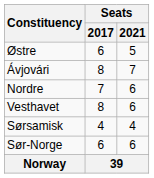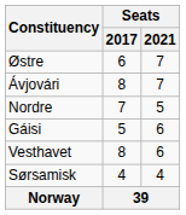 <table class="wikitable">
 <tr>
 <th rowspan="2">Constituency</th>
 <th colspan="2">Seats</th>
 </tr>
 <tr>
 <th>2017</th>
 <th>2021</th>
 </tr>
 <tr>
 <td>Østre</td>
 <td align="center">6</td>
-<td align="center">5</td>
+<td align="center">7</td>
 </tr>
 <tr>
 <td>Ávjovári</td>
 <td align="center">8</td>
 <td align="center">7 </td>
 </tr>
 <tr>
 <td>Nordre</td>
 <td align="center">7</td>
-<td align="center">6</td>
+<td align="center">5</td>
+</tr>
+<tr>
+<td>Gáisi</td>
+<td align="center">5</td>
+<td align="center">6 </td>
 </tr>
 <tr>
 <td>Vesthavet</td>
 <td align="center">8</td>
 <td align="center">6</td>
 </tr>
 <tr>
 <td>Sørsamisk</td>
 <td align="center">4</td>
 <td align="center">4</td>
 </tr>
 <tr>
-<td>Sør-Norge</td>
-<td align="center">6</td>
-<td align="center">6</td>
-</tr>
-<tr>
 <th>Norway</th>
 <th colspan=2>39</th>
 </tr>
 </table>
